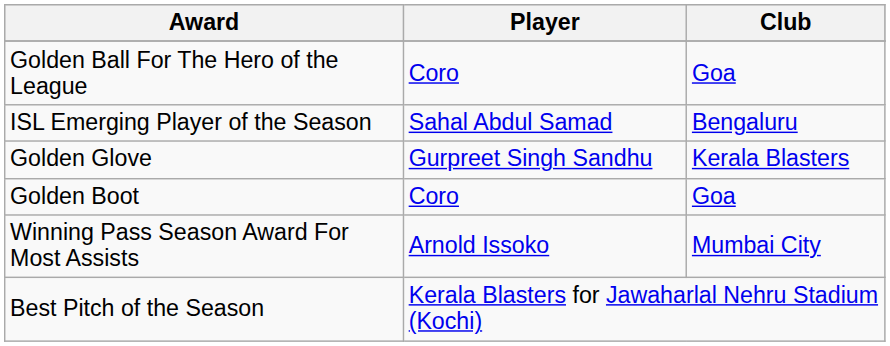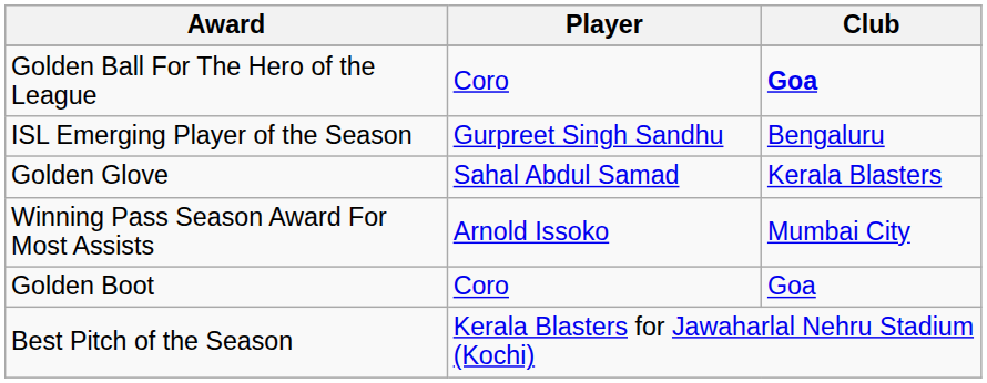 <table class="wikitable">
 <tr style="background:#cccccc;">
 <th>Award</th>
 <th>Player</th>
 <th>Club</th>
 </tr>
 <tr>
 </tr>
 <tr style="background:#f4f4f4;">
 </tr>
 <tr>
 <td>Golden Ball For The Hero of the League</td>
 <td> <a href='#'>Coro</a></td>
-<td><a href='#'>Goa</a></td>
+<td><strong><a href='#'>Goa</a></strong></td>
 </tr>
 <tr>
 <td>ISL Emerging Player of the Season</td>
-<td> <a href='#'>Sahal Abdul Samad</a></td>
+<td> <a href='#'>Gurpreet Singh Sandhu</a></td>
 <td><a href='#'>Bengaluru</a></td>
 </tr>
 <tr>
 <td>Golden Glove</td>
-<td> <a href='#'>Gurpreet Singh Sandhu</a></td>
+<td> <a href='#'>Sahal Abdul Samad</a></td>
 <td><a href='#'>Kerala Blasters</a></td>
+</tr>
+<tr>
+<td>Winning Pass Season Award For Most Assists</td>
+<td> <a href='#'>Arnold Issoko</a></td>
+<td><a href='#'>Mumbai City</a></td>
 </tr>
 <tr>
 <td>Golden Boot</td>
 <td> <a href='#'>Coro</a></td>
 <td><a href='#'>Goa</a></td>
 </tr>
 <tr>
-<td>Winning Pass Season Award For Most Assists</td>
-<td> <a href='#'>Arnold Issoko</a></td>
-<td><a href='#'>Mumbai City</a></td>
-</tr>
-<tr>
 <td>Best Pitch of the Season</td>
 <td colspan="2"><a href='#'>Kerala Blasters</a> for <a href='#'>Jawaharlal Nehru Stadium (Kochi)</a></td>
 </tr>
 </table>
